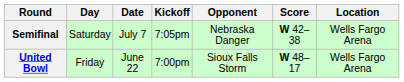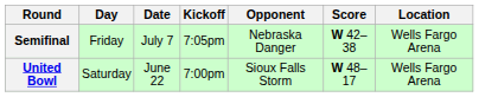 <table class="wikitable" style="text-align:center">
 <tr>
 <th>Round</th>
 <th>Day</th>
 <th>Date</th>
 <th>Kickoff</th>
 <th>Opponent</th>
 <th>Score</th>
 <th>Location</th>
 </tr>
 <tr bgcolor=#cfc>
 <th>Semifinal</th>
-<td>Saturday</td>
+<td>Friday</td>
 <td>July 7</td>
 <td>7:05pm</td>
 <td>Nebraska Danger</td>
 <td><strong>W</strong> 42–38</td>
 <td>Wells Fargo Arena</td>
 </tr>
 <tr bgcolor=#cfc>
 <th><a href='#'>United Bowl</a></th>
-<td>Friday</td>
+<td>Saturday</td>
 <td>June 22</td>
 <td>7:00pm</td>
 <td>Sioux Falls Storm</td>
 <td><strong>W</strong> 48–17</td>
 <td>Wells Fargo Arena</td>
 </tr>
 </table>
